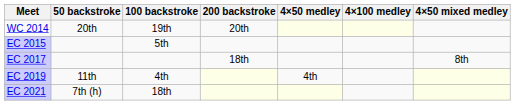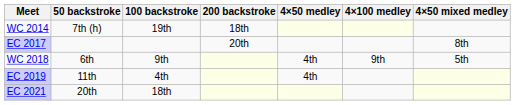 <table class="sortable wikitable">
 <tr>
 <th>Meet</th>
 <th class="unsortable">50 backstroke</th>
 <th class="unsortable">100 backstroke</th>
 <th class="unsortable">200 backstroke</th>
 <th class="unsortable">4×50 medley</th>
 <th class="unsortable">4×100 medley</th>
 <th class="unsortable">4×50 mixed medley</th>
 </tr>
 <tr>
 <td><a href='#'>WC 2014</a></td>
-<td align="center">20th</td>
+<td align="center">7th (h)</td>
 <td align="center">19th</td>
-<td align="center">20th</td>
+<td align="center">18th</td>
 <td style="background:#fdffe7"></td>
 <td style="background:#fdffe7"></td>
-<td align="center"></td>
-</tr>
-<tr>
-<td style="background:#ccccff"><a href='#'>EC 2015</a></td>
-<td align="center"></td>
-<td align="center">5th</td>
-<td align="center"></td>
-<td align="center"></td>
-<td></td>
 <td align="center"></td>
 </tr>
 <tr>
 <td style="background:#ccccff"><a href='#'>EC 2017</a></td>
 <td align="center"></td>
 <td align="center"></td>
-<td align="center">18th</td>
+<td align="center">20th</td>
 <td align="center"></td>
 <td></td>
 <td align="center">8th</td>
+</tr>
+<tr>
+<td><a href='#'>WC 2018</a></td>
+<td align="center">6th</td>
+<td align="center">9th</td>
+<td style="background:#fdffe7"></td>
+<td align="center">4th</td>
+<td align="center">9th</td>
+<td align="center">5th</td>
 </tr>
 <tr>
 <td style="background:#ccccff"><a href='#'>EC 2019</a></td>
 <td align="center">11th</td>
 <td align="center">4th</td>
 <td style="background:#fdffe7"></td>
 <td align="center">4th</td>
 <td></td>
 <td style="background:#fdffe7"></td>
 </tr>
 <tr>
 <td style="background:#ccccff"><a href='#'>EC 2021</a></td>
-<td align="center">7th (h)</td>
+<td align="center">20th</td>
 <td align="center">18th</td>
 <td style="background:#fdffe7"></td>
 <td style="background:#fdffe7"></td>
 <td></td>
 <td style="background:#fdffe7"></td>
 </tr>
 </table>
